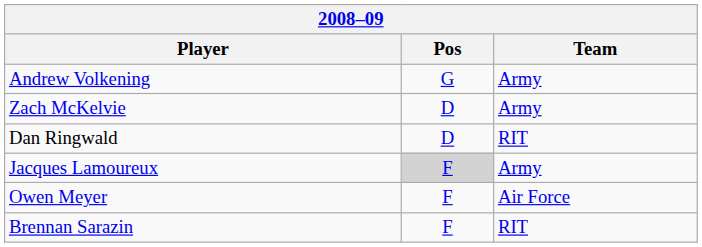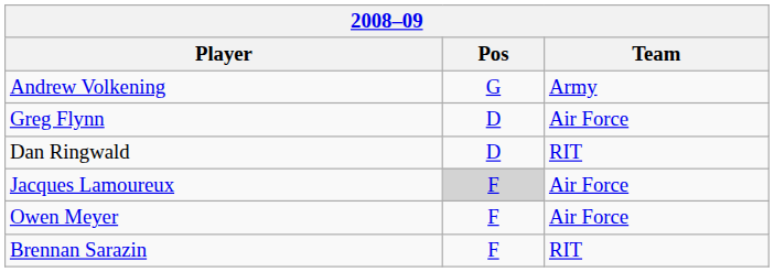 <table class="wikitable" width=95%>
 <tr>
 <th colspan=3><a href='#'>2008–09</a></th>
 </tr>
 <tr>
 <th>Player</th>
 <th>Pos</th>
 <th>Team</th>
 </tr>
 <tr>
 <td><a href='#'>Andrew Volkening</a></td>
 <td style="text-align:center;"><a href='#'>G</a></td>
 <td><a href='#'>Army</a></td>
 </tr>
 <tr>
-<td><a href='#'>Zach McKelvie</a></td>
+<td><a href='#'>Greg Flynn</a></td>
 <td style="text-align:center;"><a href='#'>D</a></td>
-<td><a href='#'>Army</a></td>
+<td><a href='#'>Air Force</a></td>
 </tr>
 <tr>
 <td>Dan Ringwald</td>
 <td style="text-align:center;"><a href='#'>D</a></td>
 <td><a href='#'>RIT</a></td>
 </tr>
 <tr>
 <td><a href='#'>Jacques Lamoureux</a></td>
 <td style="background: lightgrey; text-align:center;"><a href='#'>F</a></td>
-<td><a href='#'>Army</a></td>
+<td><a href='#'>Air Force</a></td>
 </tr>
 <tr>
 <td><a href='#'>Owen Meyer</a></td>
 <td style="text-align:center;"><a href='#'>F</a></td>
 <td><a href='#'>Air Force</a></td>
 </tr>
 <tr>
 <td><a href='#'>Brennan Sarazin</a></td>
 <td style="text-align:center;"><a href='#'>F</a></td>
 <td><a href='#'>RIT</a></td>
 </tr>
 </table>
